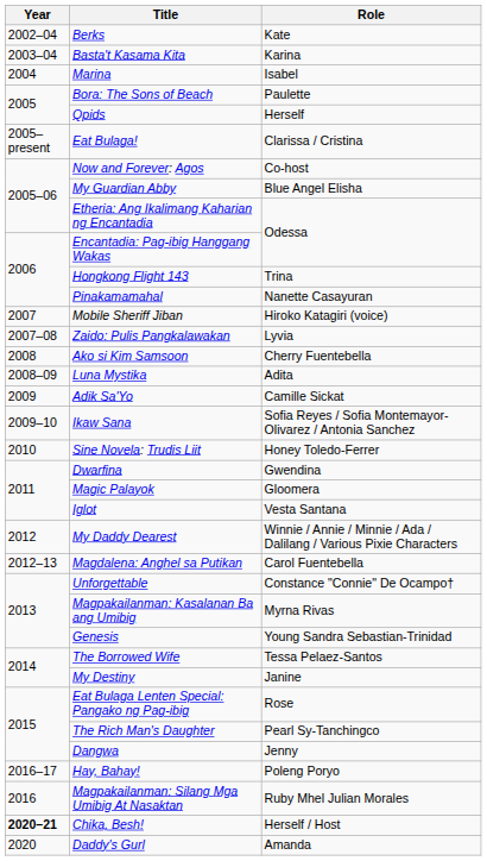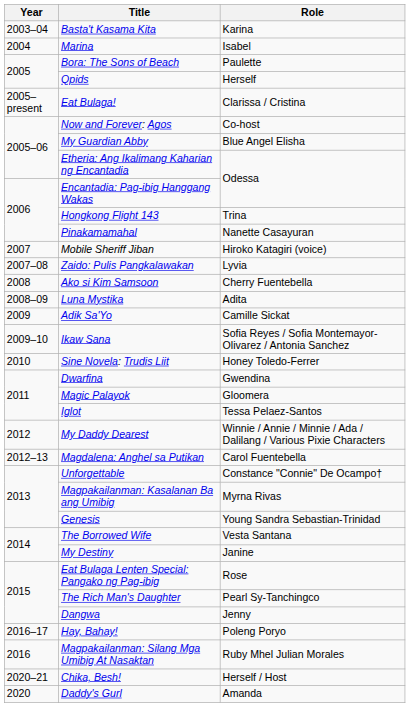 <table class="wikitable sortable">
 <tr>
 <th>Year</th>
 <th>Title</th>
 <th>Role</th>
-</tr>
-<tr>
-<td>2002–04</td>
-<td><em><a href='#'>Berks</a></em></td>
-<td>Kate</td>
 </tr>
 <tr>
 <td>2003–04</td>
 <td><em><a href='#'>Basta't Kasama Kita</a></em></td>
 <td>Karina</td>
 </tr>
 <tr>
 <td>2004</td>
 <td><em><a href='#'>Marina</a></em></td>
 <td>Isabel</td>
 </tr>
 <tr>
 <td rowspan="2">2005</td>
 <td><em><a href='#'>Bora: The Sons of Beach</a></em></td>
 <td>Paulette</td>
 </tr>
 <tr>
 <td><em><a href='#'>Qpids</a></em></td>
 <td>Herself</td>
 </tr>
 <tr>
 <td>2005–present</td>
 <td><em><a href='#'>Eat Bulaga!</a></em></td>
 <td>Clarissa / Cristina</td>
 </tr>
 <tr>
 <td rowspan="3">2005–06</td>
 <td><em><a href='#'>Now and Forever</a>: <a href='#'>Agos</a></em></td>
 <td>Co-host</td>
 </tr>
 <tr>
 <td><em><a href='#'>My Guardian Abby</a></em></td>
 <td>Blue Angel Elisha</td>
 </tr>
 <tr>
 <td><em><a href='#'>Etheria: Ang Ikalimang Kaharian ng Encantadia</a></em></td>
 <td rowspan="2">Odessa</td>
 </tr>
 <tr>
 <td rowspan="3">2006</td>
 <td><em><a href='#'>Encantadia: Pag-ibig Hanggang Wakas</a></em></td>
 </tr>
 <tr>
 <td><em><a href='#'>Hongkong Flight 143</a></em></td>
 <td>Trina</td>
 </tr>
 <tr>
 <td><em><a href='#'>Pinakamamahal</a></em></td>
 <td>Nanette Casayuran</td>
 </tr>
 <tr>
 <td>2007</td>
 <td><em>Mobile Sheriff Jiban</em></td>
 <td>Hiroko Katagiri (voice)</td>
 </tr>
 <tr>
 <td>2007–08</td>
 <td><em><a href='#'>Zaido: Pulis Pangkalawakan</a></em></td>
 <td>Lyvia</td>
 </tr>
 <tr>
 <td>2008</td>
 <td><em><a href='#'>Ako si Kim Samsoon</a></em></td>
 <td>Cherry Fuentebella</td>
 </tr>
 <tr>
 <td>2008–09</td>
 <td><em><a href='#'>Luna Mystika</a></em></td>
 <td>Adita</td>
 </tr>
 <tr>
 <td>2009</td>
 <td><em><a href='#'>Adik Sa'Yo</a></em></td>
 <td>Camille Sickat</td>
 </tr>
 <tr>
 <td>2009–10</td>
 <td><em><a href='#'>Ikaw Sana</a></em></td>
 <td>Sofia Reyes / Sofia Montemayor-Olivarez / Antonia Sanchez</td>
 </tr>
 <tr>
 <td>2010</td>
 <td><em><a href='#'>Sine Novela</a>: <a href='#'>Trudis Liit</a></em></td>
 <td>Honey Toledo-Ferrer</td>
 </tr>
 <tr>
 <td rowspan="3">2011</td>
 <td><em><a href='#'>Dwarfina</a></em></td>
 <td>Gwendina</td>
 </tr>
 <tr>
 <td><em><a href='#'>Magic Palayok</a></em></td>
 <td>Gloomera</td>
 </tr>
 <tr>
 <td><em><a href='#'>Iglot</a></em></td>
-<td>Vesta Santana</td>
+<td>Tessa Pelaez-Santos</td>
 </tr>
 <tr>
 <td>2012</td>
 <td><em><a href='#'>My Daddy Dearest</a></em></td>
 <td>Winnie / Annie / Minnie / Ada / Dalilang / Various Pixie Characters</td>
 </tr>
 <tr>
 <td>2012–13</td>
 <td><em><a href='#'>Magdalena: Anghel sa Putikan</a></em></td>
 <td>Carol Fuentebella</td>
 </tr>
 <tr>
 <td rowspan="3">2013</td>
 <td><em><a href='#'>Unforgettable</a></em></td>
 <td>Constance "Connie" De Ocampo†</td>
 </tr>
 <tr>
 <td><em><a href='#'>Magpakailanman: Kasalanan Ba ang Umibig</a></em></td>
 <td>Myrna Rivas</td>
 </tr>
 <tr>
 <td><em><a href='#'>Genesis</a></em></td>
 <td>Young Sandra Sebastian-Trinidad</td>
 </tr>
 <tr>
 <td rowspan="2">2014</td>
 <td><em><a href='#'>The Borrowed Wife</a></em></td>
-<td>Tessa Pelaez-Santos</td>
+<td>Vesta Santana</td>
 </tr>
 <tr>
 <td><em><a href='#'>My Destiny</a></em></td>
 <td>Janine</td>
 </tr>
 <tr>
 <td rowspan="3">2015</td>
 <td><em><a href='#'>Eat Bulaga Lenten Special: Pangako ng Pag-ibig</a></em></td>
 <td>Rose</td>
 </tr>
 <tr>
 <td><em><a href='#'>The Rich Man's Daughter</a></em></td>
 <td>Pearl Sy-Tanchingco</td>
 </tr>
 <tr>
 <td><em><a href='#'>Dangwa</a></em></td>
 <td>Jenny</td>
 </tr>
 <tr>
 <td>2016–17</td>
 <td><em><a href='#'>Hay, Bahay!</a></em></td>
 <td>Poleng Poryo</td>
 </tr>
 <tr>
 <td>2016</td>
 <td><em><a href='#'>Magpakailanman: Silang Mga Umibig At Nasaktan</a></em></td>
 <td>Ruby Mhel Julian Morales</td>
 </tr>
 <tr>
-<td><strong>2020–21</strong></td>
+<td>2020–21</td>
 <td><em><a href='#'>Chika, Besh!</a></em></td>
 <td>Herself / Host</td>
 </tr>
 <tr>
 <td>2020</td>
 <td><em><a href='#'>Daddy's Gurl</a></em></td>
 <td>Amanda</td>
 </tr>
 </table>
